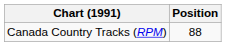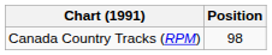 <table class="wikitable sortable">
 <tr>
 <th scope="col">Chart (1991)</th>
 <th scope="col">Position</th>
 </tr>
 <tr>
 <td>Canada Country Tracks (<em><a href='#'>RPM</a></em>)</td>
-<td align="center">88</td>
+<td align="center">98</td>
 </tr>
 </table>
